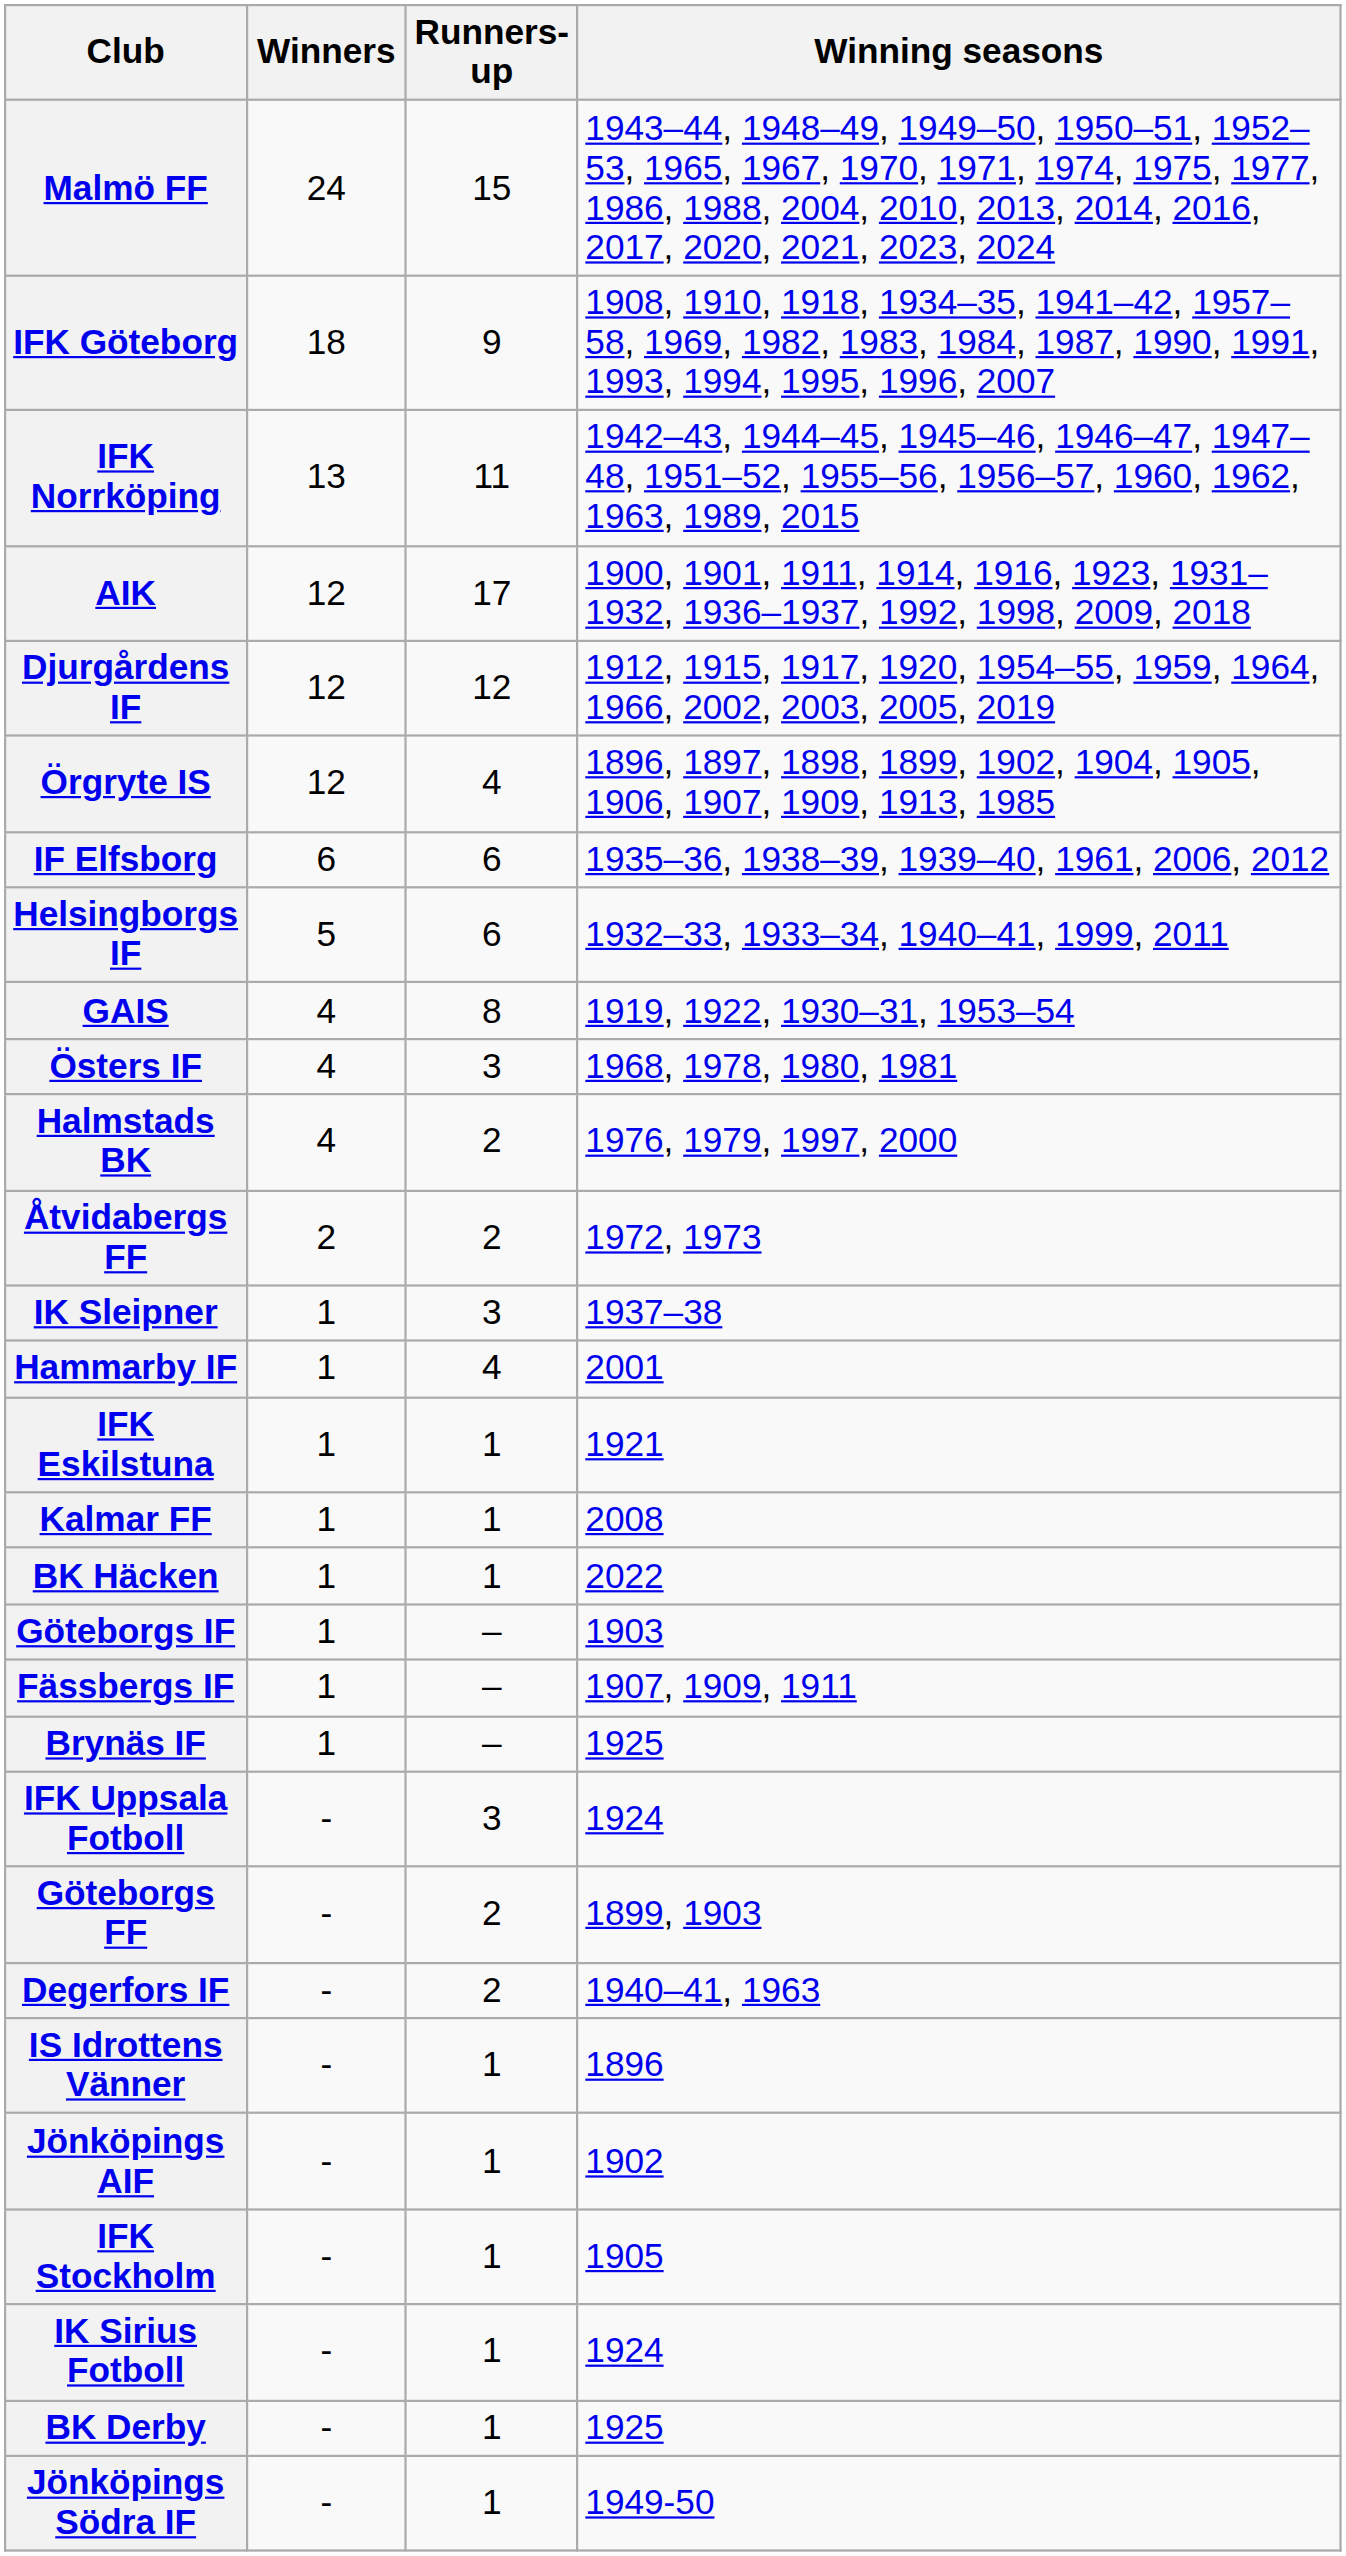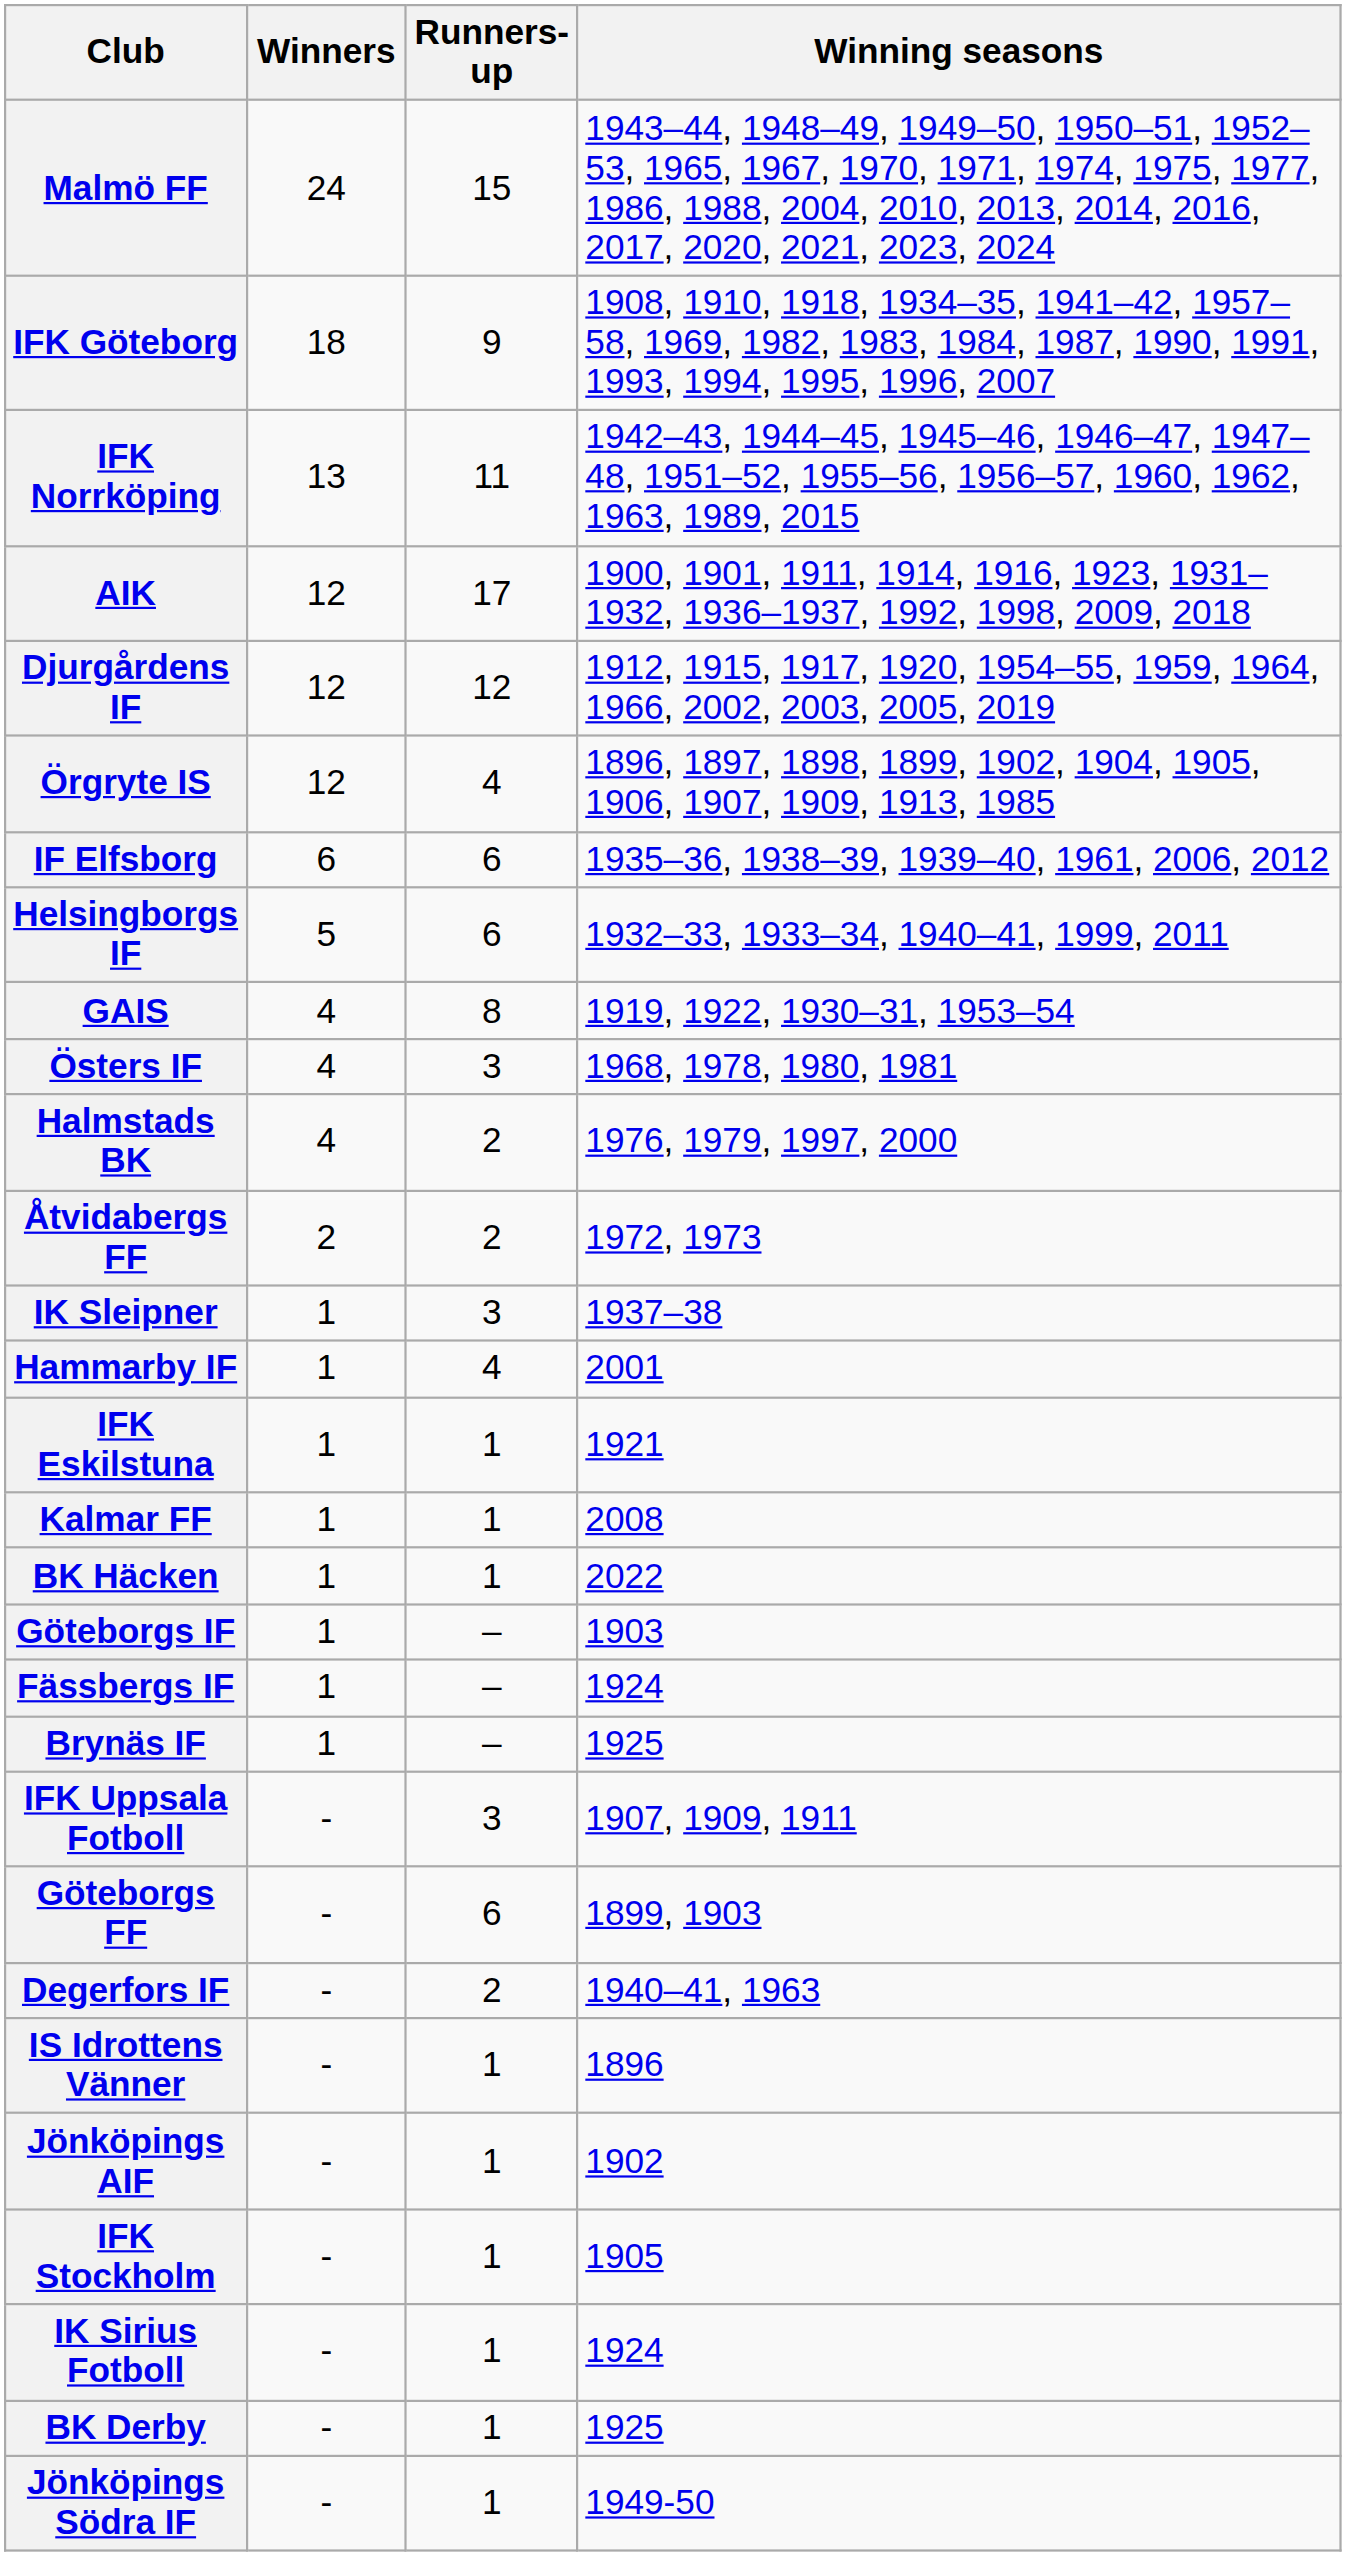 <table class="wikitable plainrowheaders">
 <tr>
 <th style="width:16%;">Club</th>
 <th style="width:12%;">Winners</th>
 <th style="width:12%;">Runners-up</th>
 <th scope="col">Winning seasons</th>
 </tr>
 <tr>
 <th scope="row"><a href='#'>Malmö FF</a></th>
 <td align="center">24</td>
 <td align="center">15</td>
 <td><a href='#'>1943–44</a>, <a href='#'>1948–49</a>, <a href='#'>1949–50</a>, <a href='#'>1950–51</a>, <a href='#'>1952–53</a>, <a href='#'>1965</a>, <a href='#'>1967</a>, <a href='#'>1970</a>, <a href='#'>1971</a>,  <a href='#'>1974</a>, <a href='#'>1975</a>, <a href='#'>1977</a>, <a href='#'>1986</a>, <a href='#'>1988</a>, <a href='#'>2004</a>, <a href='#'>2010</a>, <a href='#'>2013</a>, <a href='#'>2014</a>, <a href='#'>2016</a>, <a href='#'>2017</a>, <a href='#'>2020</a>, <a href='#'>2021</a>, <a href='#'>2023</a>, <a href='#'>2024</a></td>
 </tr>
 <tr>
 <th scope="row"><a href='#'>IFK Göteborg</a></th>
 <td align="center">18</td>
 <td align="center">9</td>
 <td><a href='#'>1908</a>, <a href='#'>1910</a>, <a href='#'>1918</a>, <a href='#'>1934–35</a>, <a href='#'>1941–42</a>, <a href='#'>1957–58</a>, <a href='#'>1969</a>, <a href='#'>1982</a>, <a href='#'>1983</a>, <a href='#'>1984</a>, <a href='#'>1987</a>, <a href='#'>1990</a>, <a href='#'>1991</a>, <a href='#'>1993</a>, <a href='#'>1994</a>, <a href='#'>1995</a>, <a href='#'>1996</a>, <a href='#'>2007</a></td>
 </tr>
 <tr>
 <th scope="row"><a href='#'>IFK Norrköping</a></th>
 <td align="center">13</td>
 <td align="center">11</td>
 <td><a href='#'>1942–43</a>, <a href='#'>1944–45</a>, <a href='#'>1945–46</a>, <a href='#'>1946–47</a>, <a href='#'>1947–48</a>, <a href='#'>1951–52</a>, <a href='#'>1955–56</a>, <a href='#'>1956–57</a>, <a href='#'>1960</a>, <a href='#'>1962</a>, <a href='#'>1963</a>, <a href='#'>1989</a>, <a href='#'>2015</a></td>
 </tr>
 <tr>
 <th scope="row"><a href='#'>AIK</a></th>
 <td align="center">12</td>
 <td align="center">17</td>
 <td><a href='#'>1900</a>, <a href='#'>1901</a>, <a href='#'>1911</a>, <a href='#'>1914</a>, <a href='#'>1916</a>, <a href='#'>1923</a>, <a href='#'>1931–1932</a>, <a href='#'>1936–1937</a>, <a href='#'>1992</a>, <a href='#'>1998</a>, <a href='#'>2009</a>, <a href='#'>2018</a></td>
 </tr>
 <tr>
 <th scope="row"><a href='#'>Djurgårdens IF</a></th>
 <td align="center">12</td>
 <td align="center">12</td>
 <td><a href='#'>1912</a>, <a href='#'>1915</a>, <a href='#'>1917</a>, <a href='#'>1920</a>, <a href='#'>1954–55</a>, <a href='#'>1959</a>, <a href='#'>1964</a>, <a href='#'>1966</a>, <a href='#'>2002</a>, <a href='#'>2003</a>, <a href='#'>2005</a>, <a href='#'>2019</a></td>
 </tr>
 <tr>
 <th scope="row"><a href='#'>Örgryte IS</a></th>
 <td align="center">12</td>
 <td align="center">4</td>
 <td><a href='#'>1896</a>, <a href='#'>1897</a>, <a href='#'>1898</a>, <a href='#'>1899</a>, <a href='#'>1902</a>, <a href='#'>1904</a>, <a href='#'>1905</a>, <a href='#'>1906</a>, <a href='#'>1907</a>, <a href='#'>1909</a>, <a href='#'>1913</a>, <a href='#'>1985</a></td>
 </tr>
 <tr>
 <th scope="row"><a href='#'>IF Elfsborg</a></th>
 <td align="center">6</td>
 <td align="center">6</td>
 <td><a href='#'>1935–36</a>, <a href='#'>1938–39</a>, <a href='#'>1939–40</a>, <a href='#'>1961</a>, <a href='#'>2006</a>, <a href='#'>2012</a></td>
 </tr>
 <tr>
 <th scope="row"><a href='#'>Helsingborgs IF</a></th>
 <td align="center">5</td>
 <td align="center">6</td>
 <td><a href='#'>1932–33</a>, <a href='#'>1933–34</a>, <a href='#'>1940–41</a>, <a href='#'>1999</a>, <a href='#'>2011</a></td>
 </tr>
 <tr>
 <th scope="row"><a href='#'>GAIS</a></th>
 <td align="center">4</td>
 <td align="center">8</td>
 <td><a href='#'>1919</a>, <a href='#'>1922</a>, <a href='#'>1930–31</a>, <a href='#'>1953–54</a></td>
 </tr>
 <tr>
 <th scope="row"><a href='#'>Östers IF</a></th>
 <td align="center">4</td>
 <td align="center">3</td>
 <td><a href='#'>1968</a>, <a href='#'>1978</a>, <a href='#'>1980</a>, <a href='#'>1981</a></td>
 </tr>
 <tr>
 <th scope="row"><a href='#'>Halmstads BK</a></th>
 <td align="center">4</td>
 <td align="center">2</td>
 <td><a href='#'>1976</a>, <a href='#'>1979</a>, <a href='#'>1997</a>, <a href='#'>2000</a></td>
 </tr>
 <tr>
 <th scope="row"><a href='#'>Åtvidabergs FF</a></th>
 <td align="center">2</td>
 <td align="center">2</td>
 <td><a href='#'>1972</a>, <a href='#'>1973</a></td>
 </tr>
 <tr>
 <th scope="row"><a href='#'>IK Sleipner</a></th>
 <td align="center">1</td>
 <td align="center">3</td>
 <td><a href='#'>1937–38</a></td>
 </tr>
 <tr>
 <th scope="row"><a href='#'>Hammarby IF</a></th>
 <td align="center">1</td>
 <td align="center">4</td>
 <td><a href='#'>2001</a></td>
 </tr>
 <tr>
 <th scope="row"><a href='#'>IFK Eskilstuna</a></th>
 <td align="center">1</td>
 <td align="center">1</td>
 <td><a href='#'>1921</a></td>
 </tr>
 <tr>
 <th scope="row"><a href='#'>Kalmar FF</a></th>
 <td align="center">1</td>
 <td align="center">1</td>
 <td><a href='#'>2008</a></td>
 </tr>
 <tr>
 <th scope="row"><a href='#'>BK Häcken</a></th>
 <td align="center">1</td>
 <td align="center">1</td>
 <td><a href='#'>2022</a></td>
 </tr>
 <tr>
 <th scope="row"><a href='#'>Göteborgs IF</a></th>
 <td align="center">1</td>
 <td align="center">–</td>
 <td><a href='#'>1903</a></td>
 </tr>
 <tr>
 <th scope="row"><a href='#'>Fässbergs IF</a></th>
 <td align="center">1</td>
 <td align="center">–</td>
-<td><a href='#'>1907</a>, <a href='#'>1909</a>, <a href='#'>1911</a></td>
+<td><a href='#'>1924</a></td>
 </tr>
 <tr>
 <th scope="row"><a href='#'>Brynäs IF</a></th>
 <td align="center">1</td>
 <td align="center">–</td>
 <td><a href='#'>1925</a></td>
 </tr>
 <tr>
 <th scope="row"><a href='#'>IFK Uppsala Fotboll</a></th>
 <td align="center">-</td>
 <td align="center">3</td>
-<td><a href='#'>1924</a></td>
+<td><a href='#'>1907</a>, <a href='#'>1909</a>, <a href='#'>1911</a></td>
 </tr>
 <tr>
 <th scope="row"><a href='#'>Göteborgs FF</a></th>
 <td align="center">-</td>
-<td align="center">2</td>
+<td align="center">6</td>
 <td><a href='#'>1899</a>, <a href='#'>1903</a></td>
 </tr>
 <tr>
 <th scope="row"><a href='#'>Degerfors IF</a></th>
 <td align="center">-</td>
 <td align="center">2</td>
 <td><a href='#'>1940–41</a>, <a href='#'>1963</a></td>
 </tr>
 <tr>
 <th scope="row"><a href='#'>IS Idrottens Vänner</a></th>
 <td align="center">-</td>
 <td align="center">1</td>
 <td><a href='#'>1896</a></td>
 </tr>
 <tr>
 <th scope="row"><a href='#'>Jönköpings AIF</a></th>
 <td align="center">-</td>
 <td align="center">1</td>
 <td><a href='#'>1902</a></td>
 </tr>
 <tr>
 <th scope="row"><a href='#'>IFK Stockholm</a></th>
 <td align="center">-</td>
 <td align="center">1</td>
 <td><a href='#'>1905</a></td>
 </tr>
 <tr>
 <th scope="row"><a href='#'>IK Sirius Fotboll</a></th>
 <td align="center">-</td>
 <td align="center">1</td>
 <td><a href='#'>1924</a></td>
 </tr>
 <tr>
 <th scope="row"><a href='#'>BK Derby</a></th>
 <td align="center">-</td>
 <td align="center">1</td>
 <td><a href='#'>1925</a></td>
 </tr>
 <tr>
 <th scope="row"><a href='#'>Jönköpings Södra IF</a></th>
 <td align="center">-</td>
 <td align="center">1</td>
 <td><a href='#'>1949-50</a></td>
 </tr>
 </table>
